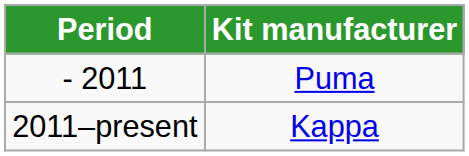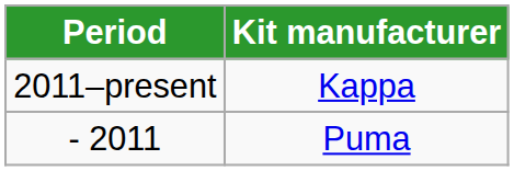 <table class="wikitable" style="font-size: 95%; text-align:center;">
 <tr>
 <th scope=col style="color:white; background:#2b982d;">Period</th>
 <th scope=col style="color:white; background:#2b982d;">Kit manufacturer</th>
 </tr>
 <tr>
+<td>2011–present</td>
+<td> <a href='#'>Kappa</a></td>
+</tr>
+<tr>
 <td>- 2011</td>
 <td> <a href='#'>Puma</a></td>
 </tr>
-<tr>
-<td>2011–present</td>
-<td> <a href='#'>Kappa</a></td>
-</tr>
 </table>
